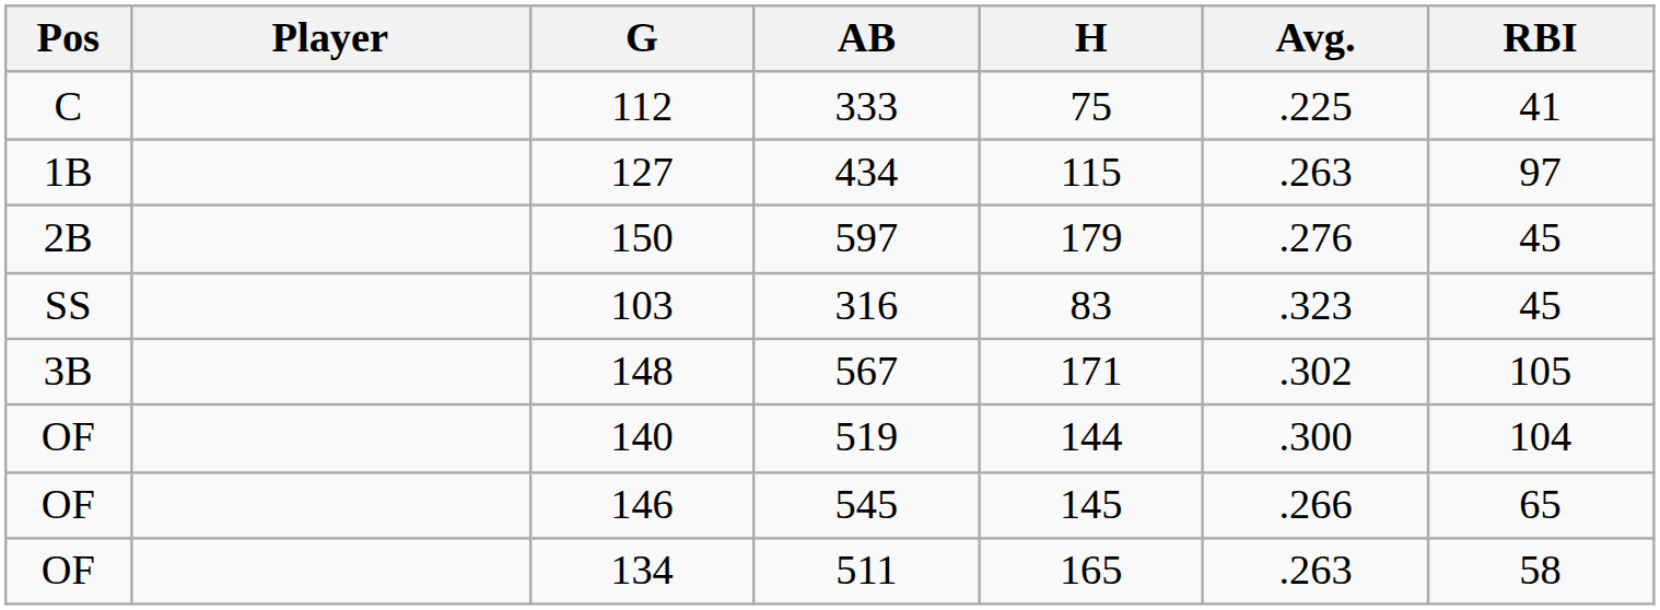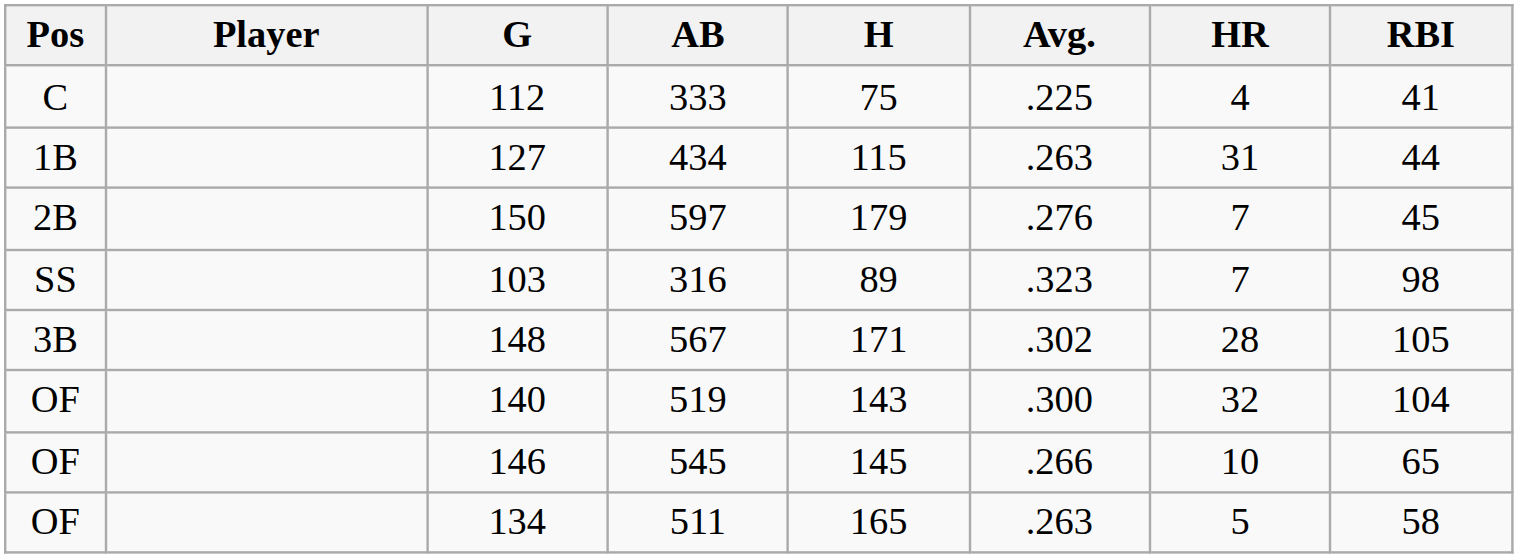 <table class="wikitable sortable">
 <tr>
 <th bgcolor="#DDDDFF" width="5%">Pos</th>
 <th bgcolor="#DDDDFF" width="16%">Player</th>
 <th bgcolor="#DDDDFF" width="9%">G</th>
 <th bgcolor="#DDDDFF" width="9%">AB</th>
 <th bgcolor="#DDDDFF" width="9%">H</th>
 <th bgcolor="#DDDDFF" width="9%">Avg.</th>
+<th bgcolor="#DDDDFF" width="9%">HR</th>
 <th bgcolor="#DDDDFF" width="9%">RBI</th>
 </tr>
 <tr align="center">
 <td>C</td>
 <td></td>
 <td>112</td>
 <td>333</td>
 <td>75</td>
 <td>.225</td>
+<td>4</td>
 <td>41</td>
 </tr>
 <tr align="center">
 <td>1B</td>
 <td></td>
 <td>127</td>
 <td>434</td>
 <td>115</td>
 <td>.263</td>
-<td>97</td>
+<td>31</td>
+<td>44</td>
 </tr>
 <tr align="center">
 <td>2B</td>
 <td></td>
 <td>150</td>
 <td>597</td>
 <td>179</td>
 <td>.276</td>
+<td>7</td>
 <td>45</td>
 </tr>
 <tr align="center">
 <td>SS</td>
 <td></td>
 <td>103</td>
 <td>316</td>
-<td>83</td>
+<td>89</td>
 <td>.323</td>
-<td>45</td>
+<td>7</td>
+<td>98</td>
 </tr>
 <tr align="center">
 <td>3B</td>
 <td></td>
 <td>148</td>
 <td>567</td>
 <td>171</td>
 <td>.302</td>
+<td>28</td>
 <td>105</td>
 </tr>
 <tr align="center">
 <td>OF</td>
 <td></td>
 <td>140</td>
 <td>519</td>
-<td>144</td>
+<td>143</td>
 <td>.300</td>
+<td>32</td>
 <td>104</td>
 </tr>
 <tr align="center">
 <td>OF</td>
 <td></td>
 <td>146</td>
 <td>545</td>
 <td>145</td>
 <td>.266</td>
+<td>10</td>
 <td>65</td>
 </tr>
 <tr align="center">
 <td>OF</td>
 <td></td>
 <td>134</td>
 <td>511</td>
 <td>165</td>
 <td>.263</td>
+<td>5</td>
 <td>58</td>
 </tr>
 </table>
